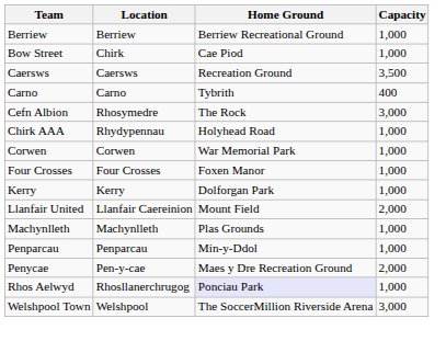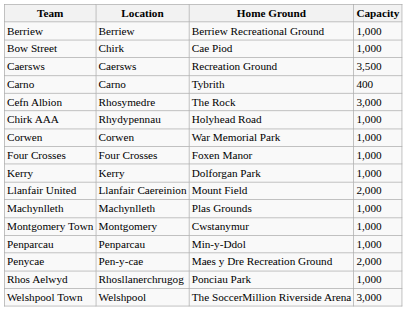 <table class="wikitable sortable">
 <tr>
 <th>Team</th>
 <th>Location</th>
 <th>Home Ground</th>
 <th>Capacity</th>
 </tr>
 <tr>
 <td>Berriew</td>
 <td>Berriew</td>
 <td>Berriew Recreational Ground</td>
 <td>1,000</td>
 </tr>
 <tr>
 <td>Bow Street</td>
 <td>Chirk</td>
 <td>Cae Piod</td>
 <td>1,000</td>
 </tr>
 <tr>
 <td>Caersws</td>
 <td>Caersws</td>
 <td>Recreation Ground</td>
 <td>3,500</td>
 </tr>
 <tr>
 <td>Carno</td>
 <td>Carno</td>
 <td>Tybrith</td>
 <td>400</td>
 </tr>
 <tr>
 <td>Cefn Albion</td>
 <td>Rhosymedre</td>
 <td>The Rock</td>
 <td>3,000</td>
 </tr>
 <tr>
 <td>Chirk AAA</td>
 <td>Rhydypennau</td>
 <td>Holyhead Road</td>
 <td>1,000</td>
 </tr>
 <tr>
 <td>Corwen</td>
 <td>Corwen</td>
 <td>War Memorial Park</td>
 <td>1,000</td>
 </tr>
 <tr>
 <td>Four Crosses</td>
 <td>Four Crosses</td>
 <td>Foxen Manor</td>
 <td>1,000</td>
 </tr>
 <tr>
 <td>Kerry</td>
 <td>Kerry</td>
 <td>Dolforgan Park</td>
 <td>1,000</td>
 </tr>
 <tr>
 <td>Llanfair United</td>
 <td>Llanfair Caereinion</td>
 <td>Mount Field</td>
 <td>2,000</td>
 </tr>
 <tr>
 <td>Machynlleth</td>
 <td>Machynlleth</td>
 <td>Plas Grounds</td>
 <td>1,000</td>
 </tr>
 <tr>
+<td>Montgomery Town</td>
+<td>Montgomery</td>
+<td>Cwstanymur</td>
+<td>1,000</td>
+</tr>
+<tr>
 <td>Penparcau</td>
 <td>Penparcau</td>
 <td>Min-y-Ddol</td>
 <td>1,000</td>
 </tr>
 <tr>
 <td>Penycae</td>
 <td>Pen-y-cae</td>
 <td>Maes y Dre Recreation Ground</td>
 <td>2,000</td>
 </tr>
 <tr>
 <td>Rhos Aelwyd</td>
 <td>Rhosllanerchrugog</td>
-<td style="background: lavender;">Ponciau Park</td>
+<td>Ponciau Park</td>
 <td>1,000</td>
 </tr>
 <tr>
 <td>Welshpool Town</td>
 <td>Welshpool</td>
 <td>The SoccerMillion Riverside Arena</td>
 <td>3,000</td>
 </tr>
 </table>
